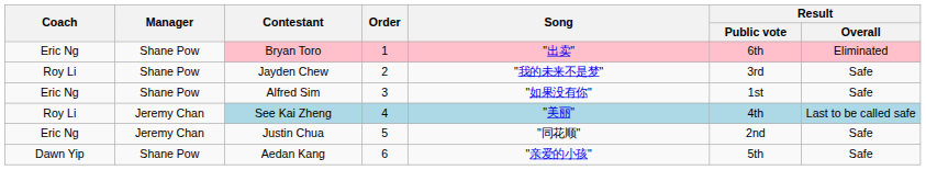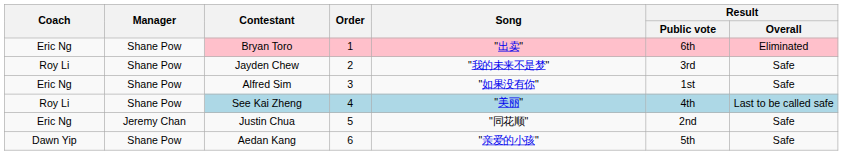 <table class="wikitable" style="text-align: center; width:100%;">
 <tr>
 <th rowspan=2 style="width:12%;">Coach</th>
 <th rowspan=2 style="width:12%;">Manager</th>
 <th rowspan=2 style="width:15%;">Contestant</th>
 <th rowspan=2 style="width:5%;">Order</th>
 <th rowspan=2 style="width:33%;">Song</th>
 <th colspan=2>Result</th>
 </tr>
 <tr>
 <th style="width:10%;">Public vote</th>
 <th style="width:13%;">Overall</th>
 </tr>
 <tr>
 <td>Eric Ng</td>
 <td>Shane Pow</td>
 <td style="background:pink;">Bryan Toro</td>
 <td style="background:pink;">1</td>
 <td style="background:pink;">"<a href='#'>出卖</a>"</td>
 <td style="background:pink;">6th</td>
 <td style="background:pink;">Eliminated</td>
 </tr>
 <tr>
 <td>Roy Li</td>
 <td>Shane Pow</td>
 <td>Jayden Chew</td>
 <td>2</td>
 <td>"<a href='#'>我的未来不是梦</a>"</td>
 <td>3rd</td>
 <td>Safe</td>
 </tr>
 <tr>
 <td>Eric Ng</td>
 <td>Shane Pow</td>
 <td>Alfred Sim</td>
 <td>3</td>
 <td>"<a href='#'>如果没有你</a>"</td>
 <td>1st</td>
 <td>Safe</td>
 </tr>
 <tr>
 <td>Roy Li</td>
-<td>Jeremy Chan</td>
+<td>Shane Pow</td>
 <td style="background:lightblue;">See Kai Zheng</td>
 <td style="background:lightblue;">4</td>
 <td style="background:lightblue;">"<a href='#'>美丽</a>"</td>
 <td style="background:lightblue;">4th</td>
 <td style="background:lightblue;">Last to be called safe</td>
 </tr>
 <tr>
 <td>Eric Ng</td>
 <td>Jeremy Chan</td>
 <td>Justin Chua</td>
 <td>5</td>
 <td>"同花顺"</td>
 <td>2nd</td>
 <td>Safe</td>
 </tr>
 <tr>
 <td>Dawn Yip</td>
 <td>Shane Pow</td>
 <td>Aedan Kang</td>
 <td>6</td>
 <td>"<a href='#'>亲爱的小孩</a>"</td>
 <td>5th</td>
 <td>Safe</td>
 </tr>
 </table>
